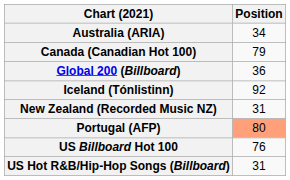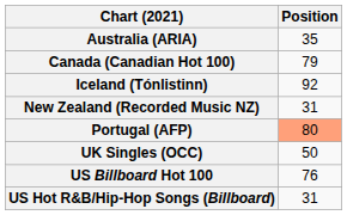 <table class="wikitable sortable plainrowheaders" style="text-align:center">
 <tr>
 <th scope="col">Chart (2021)</th>
 <th scope="col">Position</th>
 </tr>
 <tr>
 <th scope="row">Australia (ARIA)</th>
-<td>34</td>
+<td>35</td>
 </tr>
 <tr>
 <th scope="row">Canada (Canadian Hot 100)</th>
 <td>79</td>
-</tr>
-<tr>
-<th scope="row"><a href='#'>Global 200</a> (<em>Billboard</em>)</th>
-<td>36</td>
 </tr>
 <tr>
 <th scope="row">Iceland (Tónlistinn)</th>
 <td>92</td>
 </tr>
 <tr>
 <th scope="row">New Zealand (Recorded Music NZ)</th>
 <td>31</td>
 </tr>
 <tr>
 <th scope="row">Portugal (AFP)</th>
 <td style="background: lightsalmon;">80</td>
 </tr>
 <tr>
+<th scope="row">UK Singles (OCC)</th>
+<td>50</td>
+</tr>
+<tr>
 <th scope="row">US <em>Billboard</em> Hot 100</th>
 <td>76</td>
 </tr>
 <tr>
 <th scope="row">US Hot R&B/Hip-Hop Songs (<em>Billboard</em>)</th>
 <td>31</td>
 </tr>
 </table>
